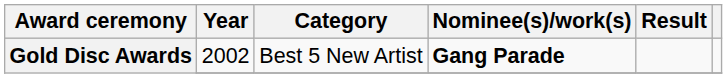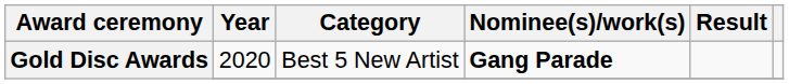 <table class="wikitable sortable plainrowheaders">
 <tr>
 <th scope="col">Award ceremony</th>
 <th scope="col">Year</th>
 <th scope="col">Category</th>
 <th scope="col">Nominee(s)/work(s)</th>
 <th scope="col">Result</th>
 <th scope="col" class="unsortable"></th>
 </tr>
 <tr>
 <th scope="row" rowspan="4">Gold Disc Awards</th>
-<td>2002</td>
+<td>2020</td>
 <td>Best 5 New Artist</td>
 <td><strong>Gang Parade</strong></td>
 <td></td>
 <td style="text-align:center;"></td>
 </tr>
 <tr>
 </tr>
 </table>
